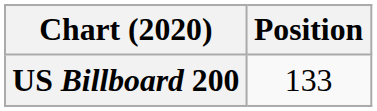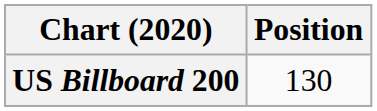 <table class="wikitable plainrowheaders" style="text-align:center">
 <tr>
 <th scope="col">Chart (2020)</th>
 <th scope="col">Position</th>
 </tr>
 <tr>
 <th scope="row">US <em>Billboard</em> 200</th>
-<td>133</td>
+<td>130</td>
 </tr>
 </table>
